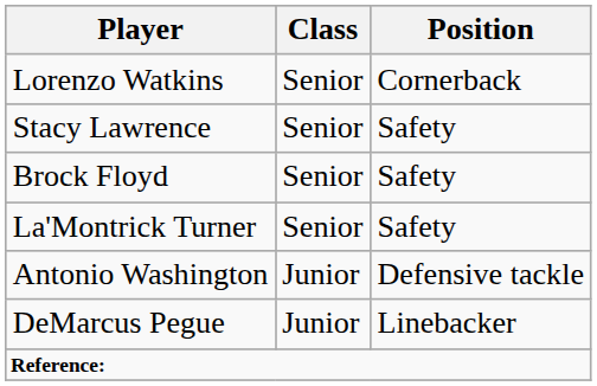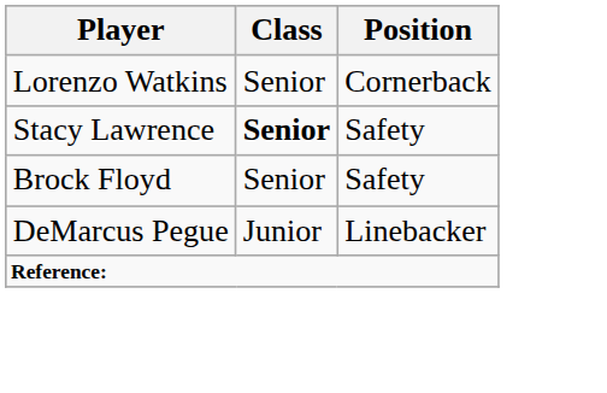 <table class="wikitable">
 <tr ;>
 <th>Player</th>
 <th>Class</th>
 <th>Position</th>
 </tr>
 <tr>
 <td>Lorenzo Watkins</td>
 <td>Senior</td>
 <td>Cornerback</td>
 </tr>
 <tr>
 <td>Stacy Lawrence</td>
-<td>Senior</td>
+<td><strong>Senior</strong></td>
 <td>Safety</td>
 </tr>
 <tr>
 <td>Brock Floyd</td>
 <td>Senior</td>
 <td>Safety</td>
-</tr>
-<tr>
-<td>La'Montrick Turner</td>
-<td>Senior</td>
-<td>Safety</td>
-</tr>
-<tr>
-<td>Antonio Washington</td>
-<td>Junior</td>
-<td>Defensive tackle</td>
 </tr>
 <tr>
 <td>DeMarcus Pegue</td>
 <td>Junior</td>
 <td>Linebacker</td>
 </tr>
 <tr>
 <td colspan="3"  style="font-size:8pt; text-align:left;"><strong>Reference:</strong></td>
 </tr>
 </table>
